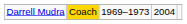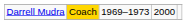 <table class="wikitable">
 <tr>
 </tr>
 <tr>
 <td><a href='#'>Darrell Mudra</a></td>
 <td style="background: gold;">Coach</td>
 <td>1969–1973</td>
-<td>2004</td>
+<td>2000</td>
 <td></td>
 </tr>
 <tr>
 </tr>
 </table>
